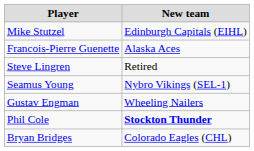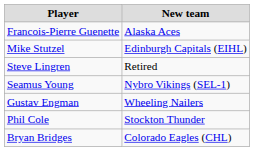 <table class="wikitable">
 <tr align="center"  bgcolor="#dddddd">
 <td><strong>Player</strong></td>
 <td><strong>New team</strong></td>
 </tr>
 <tr>
+<td><a href='#'>Francois-Pierre Guenette</a></td>
+<td><a href='#'>Alaska Aces</a></td>
+</tr>
+<tr>
 <td><a href='#'>Mike Stutzel</a></td>
 <td><a href='#'>Edinburgh Capitals</a> (<a href='#'>EIHL</a>)</td>
-</tr>
-<tr>
-<td><a href='#'>Francois-Pierre Guenette</a></td>
-<td><a href='#'>Alaska Aces</a></td>
 </tr>
 <tr>
 <td><a href='#'>Steve Lingren</a></td>
 <td>Retired</td>
 </tr>
 <tr>
 <td><a href='#'>Seamus Young</a></td>
 <td><a href='#'>Nybro Vikings</a> (<a href='#'>SEL-1</a>)</td>
 </tr>
 <tr>
 <td><a href='#'>Gustav Engman</a></td>
 <td><a href='#'>Wheeling Nailers</a></td>
 </tr>
 <tr>
 <td><a href='#'>Phil Cole</a></td>
-<td><strong><a href='#'>Stockton Thunder</a></strong></td>
+<td><a href='#'>Stockton Thunder</a></td>
 </tr>
 <tr>
 <td><a href='#'>Bryan Bridges</a></td>
 <td><a href='#'>Colorado Eagles</a> (<a href='#'>CHL</a>)</td>
 </tr>
 </table>
